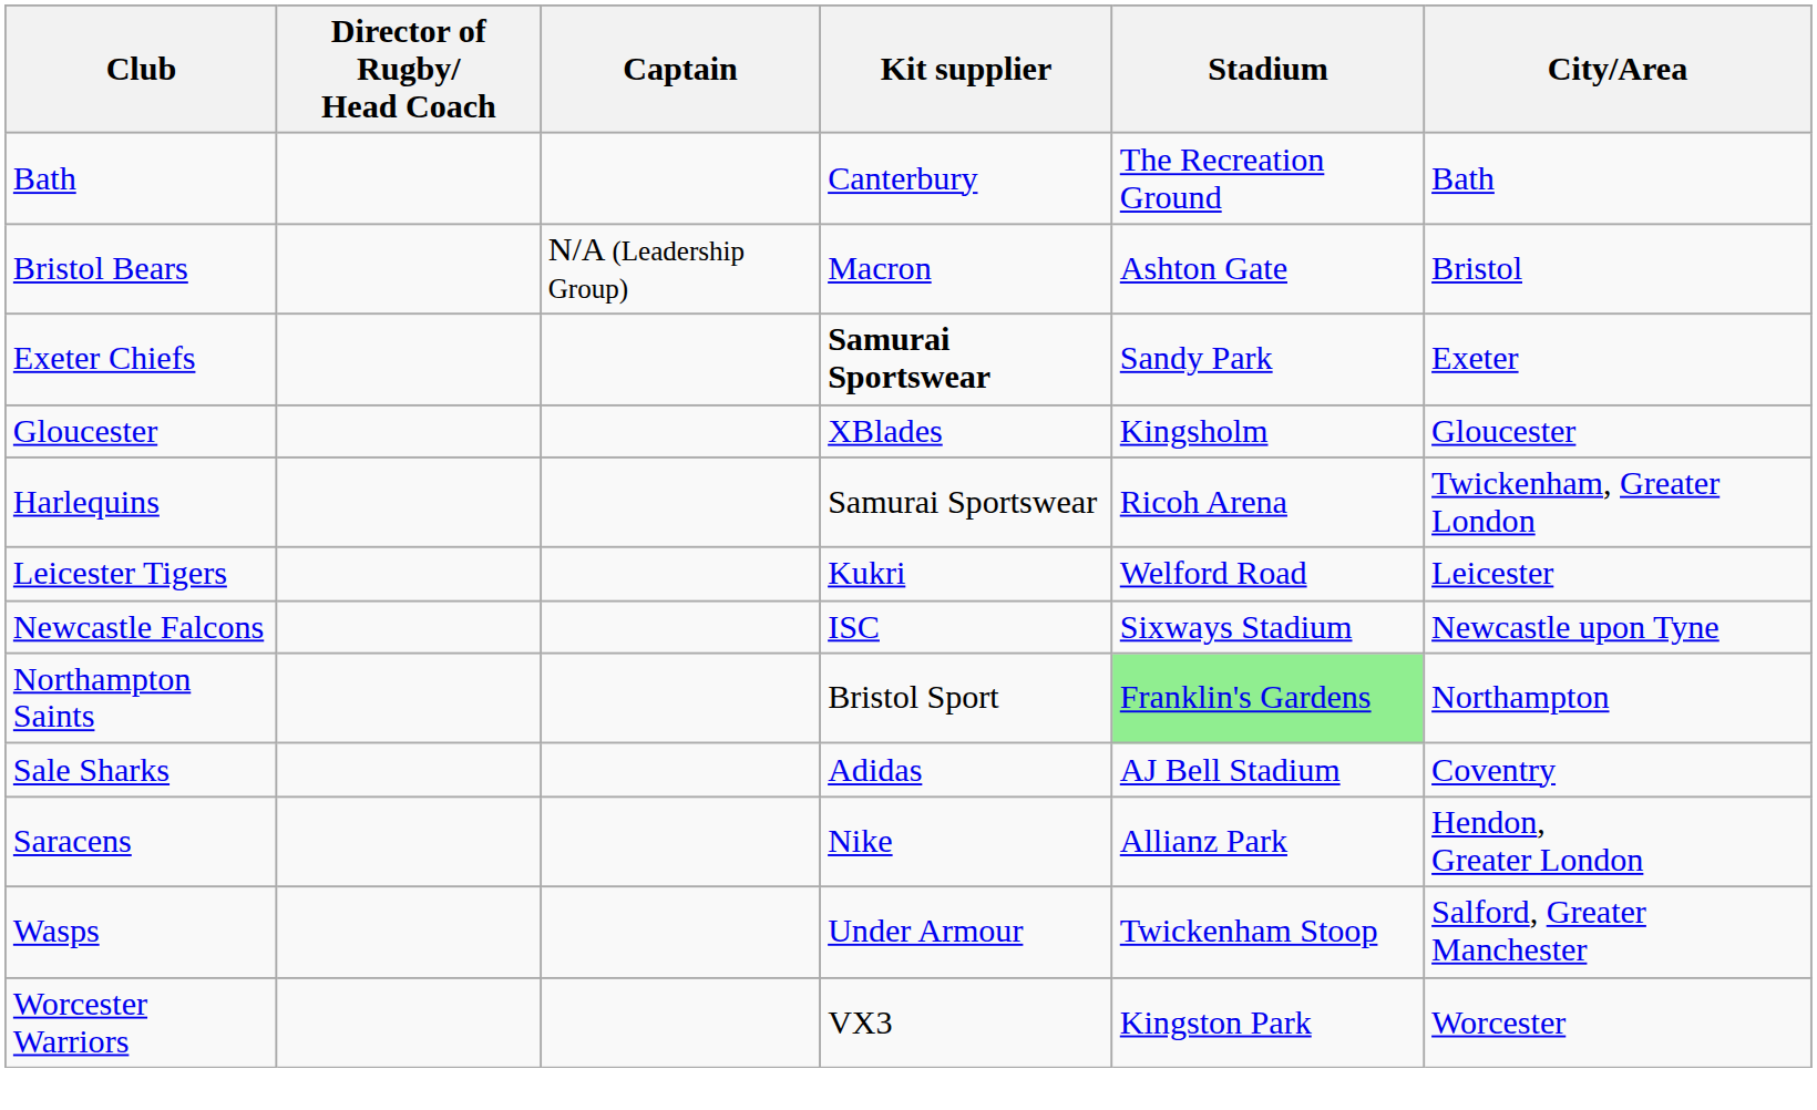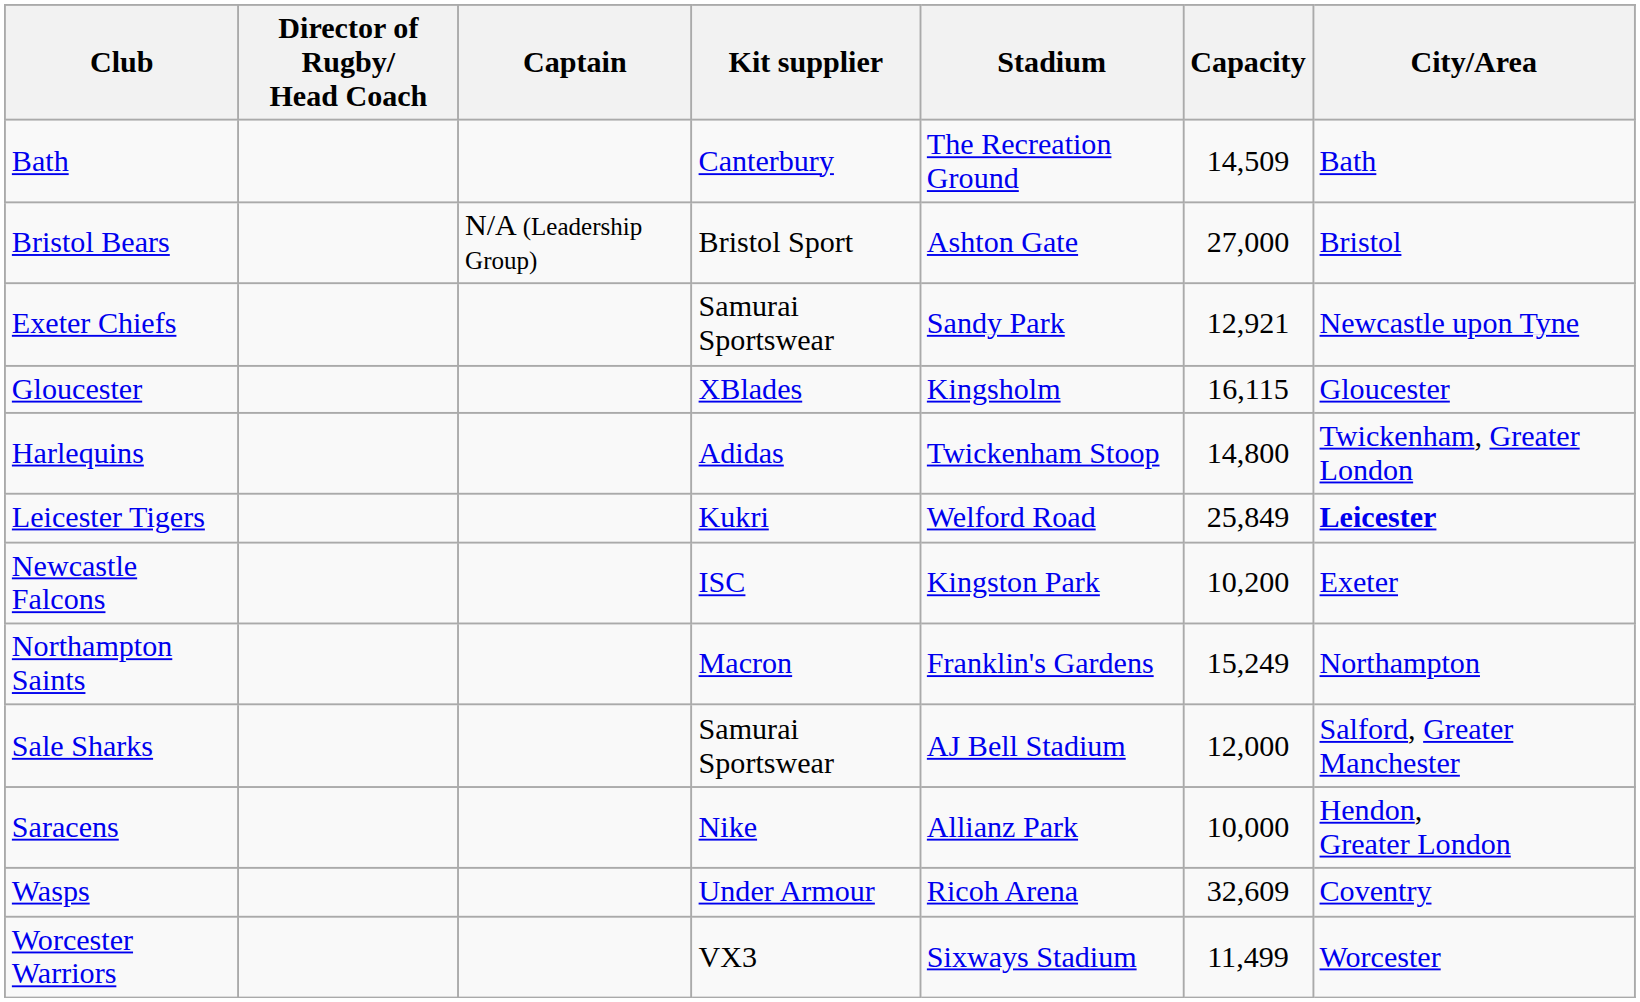 <table class="wikitable sortable">
 <tr>
 <th>Club</th>
 <th>Director of Rugby/<br>Head Coach</th>
 <th>Captain</th>
 <th>Kit supplier</th>
 <th>Stadium</th>
+<th>Capacity</th>
 <th>City/Area</th>
 </tr>
 <tr>
 <td><a href='#'>Bath</a></td>
 <td></td>
 <td></td>
 <td><a href='#'>Canterbury</a></td>
 <td><a href='#'>The Recreation Ground</a></td>
+<td align=center>14,509</td>
 <td><a href='#'>Bath</a></td>
 </tr>
 <tr>
 <td><a href='#'>Bristol Bears</a></td>
 <td></td>
 <td>N/A <small>(Leadership Group)</small></td>
-<td><a href='#'>Macron</a></td>
+<td>Bristol Sport</td>
 <td><a href='#'>Ashton Gate</a></td>
+<td align=center>27,000</td>
 <td><a href='#'>Bristol</a></td>
 </tr>
 <tr>
 <td><a href='#'>Exeter Chiefs</a></td>
 <td></td>
 <td></td>
-<td><strong>Samurai Sportswear</strong></td>
+<td>Samurai Sportswear</td>
 <td><a href='#'>Sandy Park</a></td>
-<td><a href='#'>Exeter</a></td>
+<td align=center>12,921</td>
+<td><a href='#'>Newcastle upon Tyne</a></td>
 </tr>
 <tr>
 <td><a href='#'>Gloucester</a></td>
 <td></td>
 <td></td>
 <td><a href='#'>XBlades</a></td>
 <td><a href='#'>Kingsholm</a></td>
+<td align=center>16,115</td>
 <td><a href='#'>Gloucester</a></td>
 </tr>
 <tr>
 <td><a href='#'>Harlequins</a></td>
 <td></td>
 <td></td>
-<td>Samurai Sportswear</td>
-<td><a href='#'>Ricoh Arena</a></td>
+<td><a href='#'>Adidas</a></td>
+<td><a href='#'>Twickenham Stoop</a></td>
+<td align=center>14,800</td>
 <td><a href='#'>Twickenham</a>, <a href='#'>Greater London</a></td>
 </tr>
 <tr>
 <td><a href='#'>Leicester Tigers</a></td>
 <td></td>
 <td></td>
 <td><a href='#'>Kukri</a></td>
 <td><a href='#'>Welford Road</a></td>
-<td><a href='#'>Leicester</a></td>
+<td align=center>25,849</td>
+<td><strong><a href='#'>Leicester</a></strong></td>
 </tr>
 <tr>
 <td><a href='#'>Newcastle Falcons</a></td>
 <td></td>
 <td></td>
 <td><a href='#'>ISC</a></td>
-<td><a href='#'>Sixways Stadium</a></td>
-<td><a href='#'>Newcastle upon Tyne</a></td>
+<td><a href='#'>Kingston Park</a></td>
+<td align=center>10,200</td>
+<td><a href='#'>Exeter</a></td>
 </tr>
 <tr>
 <td><a href='#'>Northampton Saints</a></td>
 <td></td>
 <td></td>
-<td>Bristol Sport</td>
-<td style="background: lightgreen;"><a href='#'>Franklin's Gardens</a></td>
+<td><a href='#'>Macron</a></td>
+<td><a href='#'>Franklin's Gardens</a></td>
+<td align=center>15,249</td>
 <td><a href='#'>Northampton</a></td>
 </tr>
 <tr>
 <td><a href='#'>Sale Sharks</a></td>
 <td></td>
 <td></td>
-<td><a href='#'>Adidas</a></td>
+<td>Samurai Sportswear</td>
 <td><a href='#'>AJ Bell Stadium</a></td>
-<td><a href='#'>Coventry</a></td>
+<td align=center>12,000</td>
+<td><a href='#'>Salford</a>, <a href='#'>Greater Manchester</a></td>
 </tr>
 <tr>
 <td><a href='#'>Saracens</a></td>
 <td></td>
 <td></td>
 <td><a href='#'>Nike</a></td>
 <td><a href='#'>Allianz Park</a></td>
+<td align=center>10,000</td>
 <td><a href='#'>Hendon</a>,<br><a href='#'>Greater London</a></td>
 </tr>
 <tr>
 <td><a href='#'>Wasps</a></td>
 <td></td>
 <td></td>
 <td><a href='#'>Under Armour</a></td>
-<td><a href='#'>Twickenham Stoop</a></td>
-<td><a href='#'>Salford</a>, <a href='#'>Greater Manchester</a></td>
+<td><a href='#'>Ricoh Arena</a></td>
+<td align=center>32,609</td>
+<td><a href='#'>Coventry</a></td>
 </tr>
 <tr>
 <td><a href='#'>Worcester Warriors</a></td>
 <td></td>
 <td></td>
 <td>VX3</td>
-<td><a href='#'>Kingston Park</a></td>
+<td><a href='#'>Sixways Stadium</a></td>
+<td align=center>11,499</td>
 <td><a href='#'>Worcester</a></td>
 </tr>
 </table>
